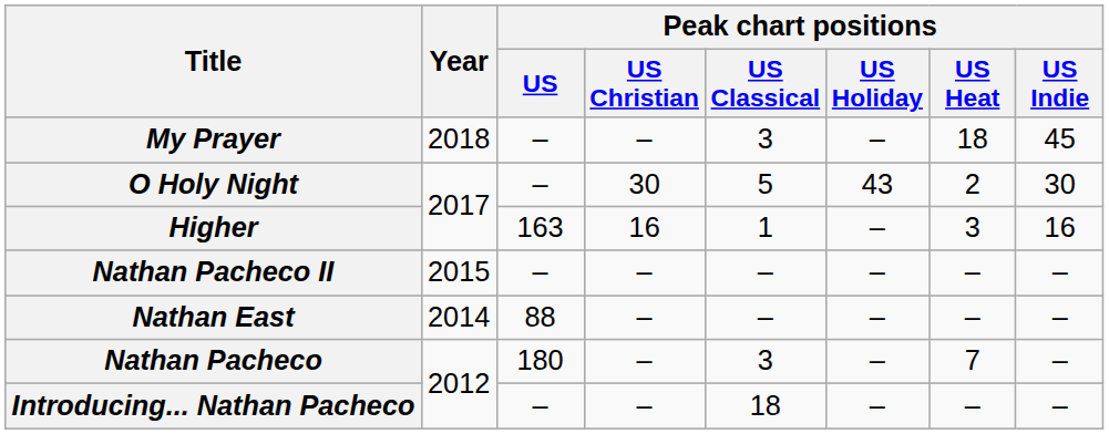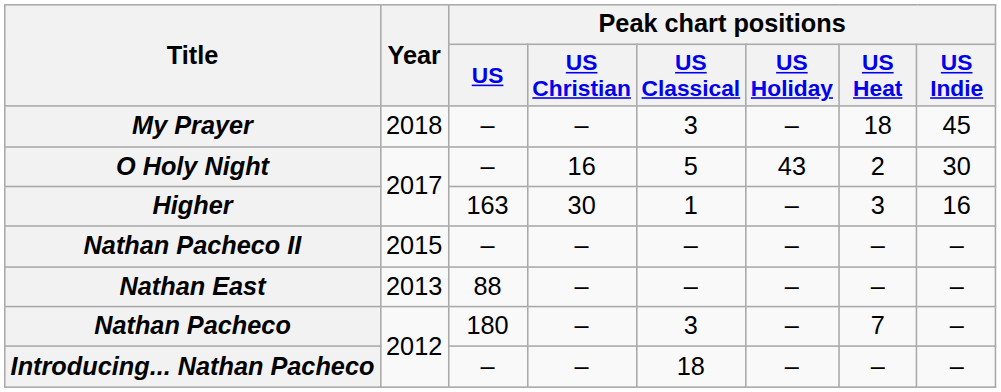 <table class="wikitable plainrowheaders">
 <tr>
 <th scope="col" rowspan="2">Title</th>
 <th scope="col" rowspan="2">Year</th>
 <th scope="col" colspan="6">Peak chart positions</th>
 </tr>
 <tr>
 <th scope="col" style="width:3em;font-size:90%"><a href='#'>US</a><br></th>
 <th scope="col" style="width:3em;font-size:90%"><a href='#'>US<br>Christian</a><br></th>
 <th scope="col" style="width:3em;font-size:90%"><a href='#'>US<br>Classical</a><br></th>
 <th scope="col" style="width:3em;font-size:90%"><a href='#'>US<br>Holiday</a><br></th>
 <th scope="col" style="width:3em;font-size:90%"><a href='#'>US<br>Heat</a><br></th>
 <th scope="col" style="width:3em;font-size:90%"><a href='#'>US<br>Indie</a><br></th>
 </tr>
 <tr>
 <th scope="row"><em>My Prayer</em></th>
 <td rowspan=1>2018</td>
 <td align=center>–</td>
 <td align=center>–</td>
 <td align=center>3</td>
 <td align=center>–</td>
 <td align=center>18</td>
 <td align=center>45</td>
 </tr>
 <tr>
 <th scope="row"><em>O Holy Night</em></th>
 <td rowspan=2>2017</td>
 <td align=center>–</td>
-<td align=center>30</td>
+<td align=center>16</td>
 <td align=center>5</td>
 <td align=center>43</td>
 <td align=center>2</td>
 <td align=center>30</td>
 </tr>
 <tr>
 <th scope="row"><em>Higher</em></th>
 <td align=center>163</td>
-<td align=center>16</td>
+<td align=center>30</td>
 <td align=center>1</td>
 <td align=center>–</td>
 <td align=center>3</td>
 <td align=center>16</td>
 </tr>
 <tr>
 <th scope="row"><em>Nathan Pacheco II</em></th>
 <td>2015</td>
 <td align=center>–</td>
 <td align=center>–</td>
 <td align=center>–</td>
 <td align=center>–</td>
 <td align=center>–</td>
 <td align=center>–</td>
 </tr>
 <tr>
 <th scope="row"><em>Nathan East</em></th>
-<td>2014</td>
+<td>2013</td>
 <td align=center>88</td>
 <td align=center>–</td>
 <td align=center>–</td>
 <td align=center>–</td>
 <td align=center>–</td>
 <td align=center>–</td>
 </tr>
 <tr>
 <th scope="row"><em>Nathan Pacheco</em></th>
 <td rowspan=2>2012</td>
 <td align=center>180</td>
 <td align=center>–</td>
 <td align=center>3</td>
 <td align=center>–</td>
 <td align=center>7</td>
 <td align=center>–</td>
 </tr>
 <tr>
 <th scope="row"><em>Introducing... Nathan Pacheco</em></th>
 <td align=center>–</td>
 <td align=center>–</td>
 <td align=center>18</td>
 <td align=center>–</td>
 <td align=center>–</td>
 <td align=center>–</td>
 </tr>
 </table>
